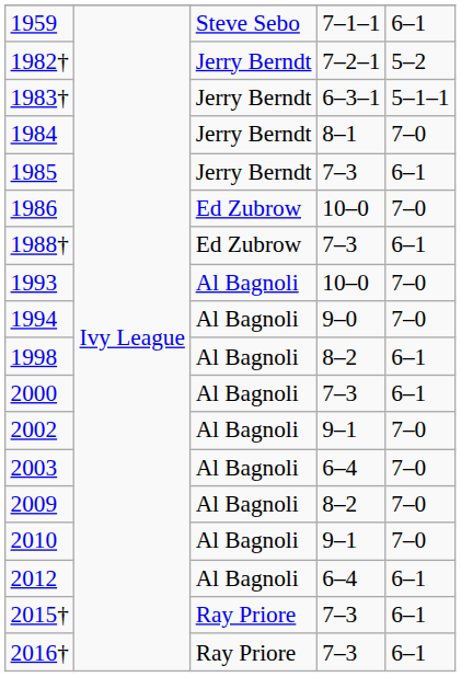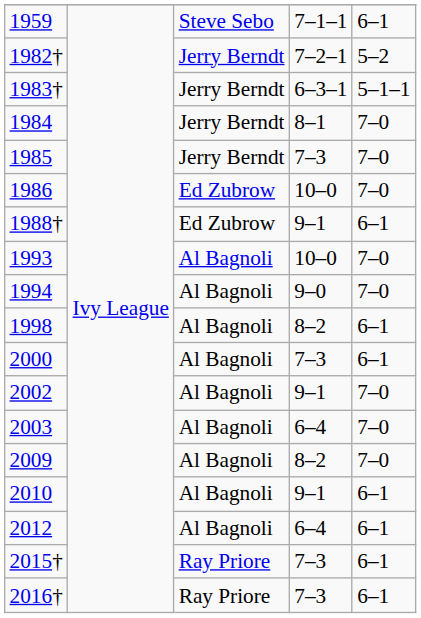 <table class="wikitable">
 <tr>
 </tr>
 <tr>
 <td><a href='#'>1959</a></td>
 <td rowspan="18"><a href='#'>Ivy League</a></td>
 <td><a href='#'>Steve Sebo</a></td>
 <td>7–1–1</td>
 <td>6–1</td>
 </tr>
 <tr>
 <td><a href='#'>1982</a>†</td>
 <td><a href='#'>Jerry Berndt</a></td>
 <td>7–2–1</td>
 <td>5–2</td>
 </tr>
 <tr>
 <td><a href='#'>1983</a>†</td>
 <td>Jerry Berndt</td>
 <td>6–3–1</td>
 <td>5–1–1</td>
 </tr>
 <tr>
 <td><a href='#'>1984</a></td>
 <td>Jerry Berndt</td>
 <td>8–1</td>
 <td>7–0</td>
 </tr>
 <tr>
 <td><a href='#'>1985</a></td>
 <td>Jerry Berndt</td>
 <td>7–3</td>
-<td>6–1</td>
+<td>7–0</td>
 </tr>
 <tr>
 <td><a href='#'>1986</a></td>
 <td><a href='#'>Ed Zubrow</a></td>
 <td>10–0</td>
 <td>7–0</td>
 </tr>
 <tr>
 <td><a href='#'>1988</a>†</td>
 <td>Ed Zubrow</td>
-<td>7–3</td>
+<td>9–1</td>
 <td>6–1</td>
 </tr>
 <tr>
 <td><a href='#'>1993</a></td>
 <td><a href='#'>Al Bagnoli</a></td>
 <td>10–0</td>
 <td>7–0</td>
 </tr>
 <tr>
 <td><a href='#'>1994</a></td>
 <td>Al Bagnoli</td>
 <td>9–0</td>
 <td>7–0</td>
 </tr>
 <tr>
 <td><a href='#'>1998</a></td>
 <td>Al Bagnoli</td>
 <td>8–2</td>
 <td>6–1</td>
 </tr>
 <tr>
 <td><a href='#'>2000</a></td>
 <td>Al Bagnoli</td>
 <td>7–3</td>
 <td>6–1</td>
 </tr>
 <tr>
 <td><a href='#'>2002</a></td>
 <td>Al Bagnoli</td>
 <td>9–1</td>
 <td>7–0</td>
 </tr>
 <tr>
 <td><a href='#'>2003</a></td>
 <td>Al Bagnoli</td>
 <td>6–4</td>
 <td>7–0</td>
 </tr>
 <tr>
 <td><a href='#'>2009</a></td>
 <td>Al Bagnoli</td>
 <td>8–2</td>
 <td>7–0</td>
 </tr>
 <tr>
 <td><a href='#'>2010</a></td>
 <td>Al Bagnoli</td>
 <td>9–1</td>
-<td>7–0</td>
+<td>6–1</td>
 </tr>
 <tr>
 <td><a href='#'>2012</a></td>
 <td>Al Bagnoli</td>
 <td>6–4</td>
 <td>6–1</td>
 </tr>
 <tr>
 <td><a href='#'>2015</a>†</td>
 <td><a href='#'>Ray Priore</a></td>
 <td>7–3</td>
 <td>6–1</td>
 </tr>
 <tr>
 <td><a href='#'>2016</a>†</td>
 <td>Ray Priore</td>
 <td>7–3</td>
 <td>6–1</td>
 </tr>
 </table>
